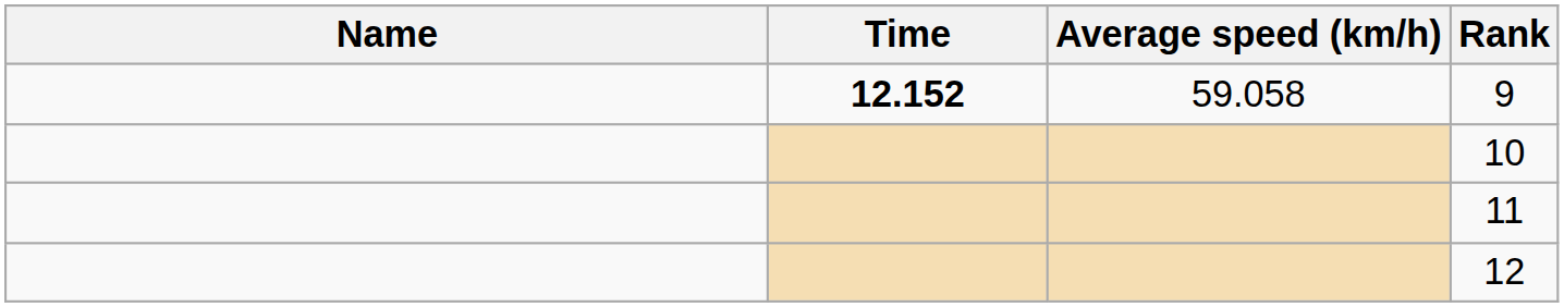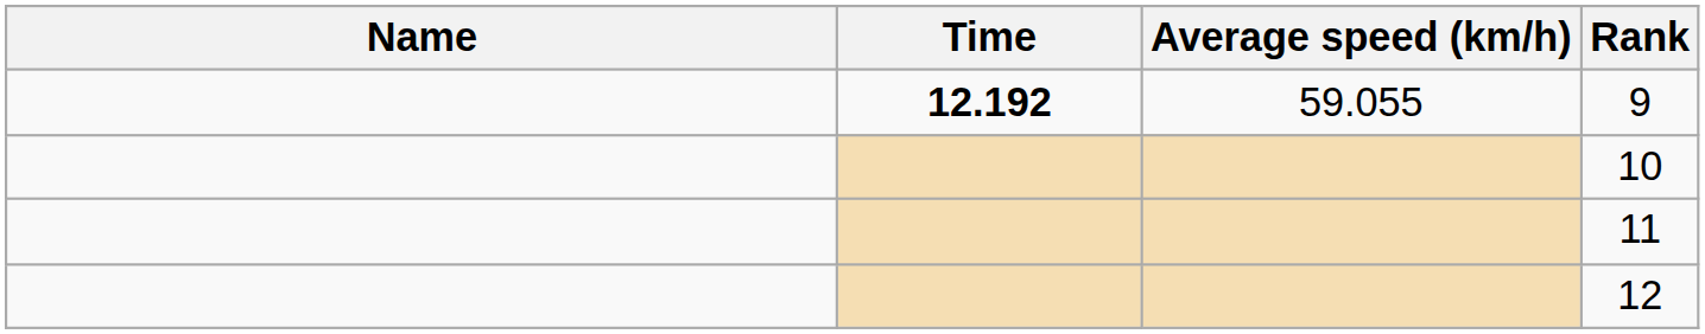 <table class="wikitable" style="text-align:center;">
 <tr>
 <th style="width:20em">Name</th>
 <th style="width:7em">Time</th>
 <th>Average speed (km/h)</th>
 <th>Rank</th>
 </tr>
 <tr>
 <td align=left></td>
-<td><strong>12.152</strong></td>
-<td>59.058</td>
+<td><strong>12.192</strong></td>
+<td>59.055</td>
 <td>9</td>
 </tr>
 <tr>
 <td align=left></td>
 <td bgcolor=wheat></td>
 <td bgcolor=wheat></td>
 <td>10</td>
 </tr>
 <tr>
 <td align=left></td>
 <td bgcolor=wheat></td>
 <td bgcolor=wheat></td>
 <td>11</td>
 </tr>
 <tr>
 <td align=left></td>
 <td bgcolor=wheat></td>
 <td bgcolor=wheat></td>
 <td>12</td>
 </tr>
 </table>
